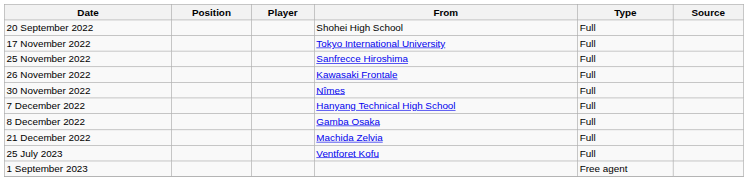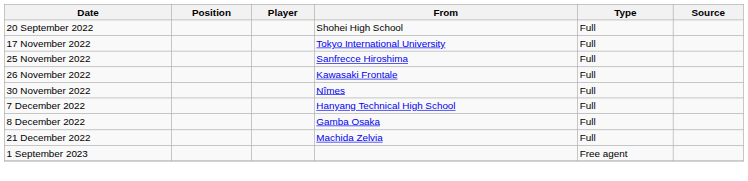 <table class="wikitable sortable" style="width:90%; text-align:center; font-size:95%; text-align:left;">
 <tr>
 <th>Date</th>
 <th>Position</th>
 <th>Player</th>
 <th>From</th>
 <th>Type</th>
 <th>Source</th>
 </tr>
 <tr>
 <td>20 September 2022</td>
 <td></td>
 <td></td>
 <td> Shohei High School</td>
 <td>Full</td>
 <td></td>
 </tr>
 <tr>
 <td>17 November 2022</td>
 <td></td>
 <td></td>
 <td> <a href='#'>Tokyo International University</a></td>
 <td>Full</td>
 <td></td>
 </tr>
 <tr>
 <td>25 November 2022</td>
 <td></td>
 <td></td>
 <td> <a href='#'>Sanfrecce Hiroshima</a></td>
 <td>Full</td>
 <td></td>
 </tr>
 <tr>
 <td>26 November 2022</td>
 <td></td>
 <td></td>
 <td> <a href='#'>Kawasaki Frontale</a></td>
 <td>Full</td>
 <td></td>
 </tr>
 <tr>
 <td>30 November 2022</td>
 <td></td>
 <td></td>
 <td> <a href='#'>Nîmes</a></td>
 <td>Full</td>
 <td></td>
 </tr>
 <tr>
 <td>7 December 2022</td>
 <td></td>
 <td></td>
 <td> <a href='#'>Hanyang Technical High School</a></td>
 <td>Full</td>
 <td></td>
 </tr>
 <tr>
 <td>8 December 2022</td>
 <td></td>
 <td></td>
 <td> <a href='#'>Gamba Osaka</a></td>
 <td>Full</td>
 <td></td>
 </tr>
 <tr>
 <td>21 December 2022</td>
 <td></td>
 <td></td>
 <td> <a href='#'>Machida Zelvia</a></td>
 <td>Full</td>
 <td></td>
 </tr>
 <tr>
-<td>25 July 2023</td>
-<td></td>
-<td></td>
-<td> <a href='#'>Ventforet Kofu</a></td>
-<td>Full</td>
-<td></td>
-</tr>
-<tr>
 <td>1 September 2023</td>
 <td></td>
 <td></td>
 <td></td>
 <td>Free agent</td>
 <td></td>
 </tr>
 <tr>
 </tr>
 </table>
